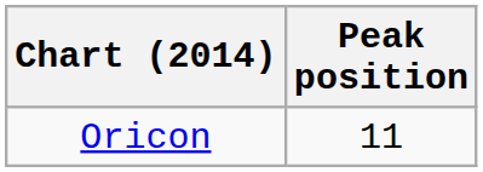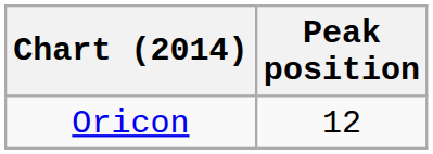 <table class="wikitable plainrowheaders" style="text-align:center;">
 <tr>
 <th scope="col">Chart (2014)</th>
 <th scope="col">Peak<br>position</th>
 </tr>
 <tr>
 <td><a href='#'>Oricon</a></td>
-<td align="center">11</td>
+<td align="center">12</td>
 </tr>
 </table>
